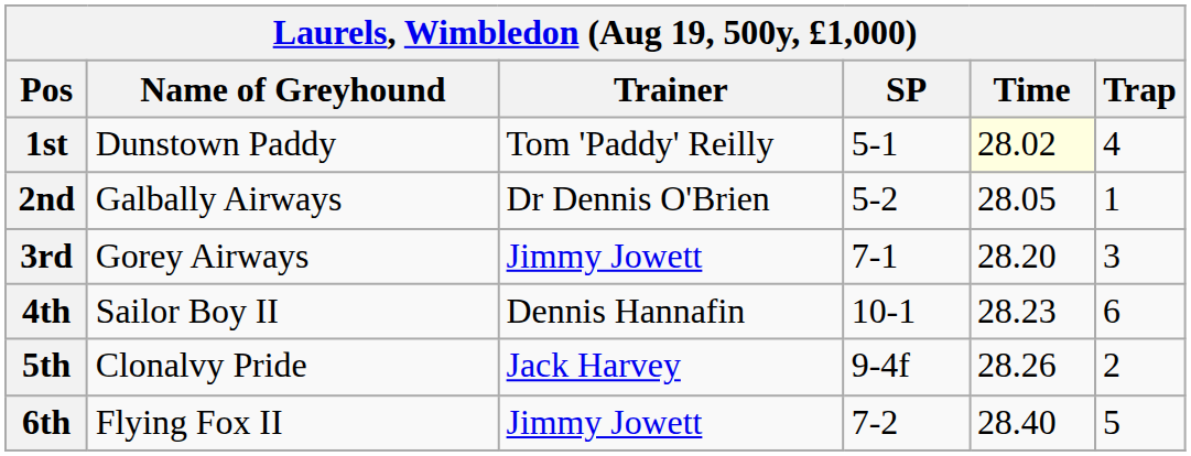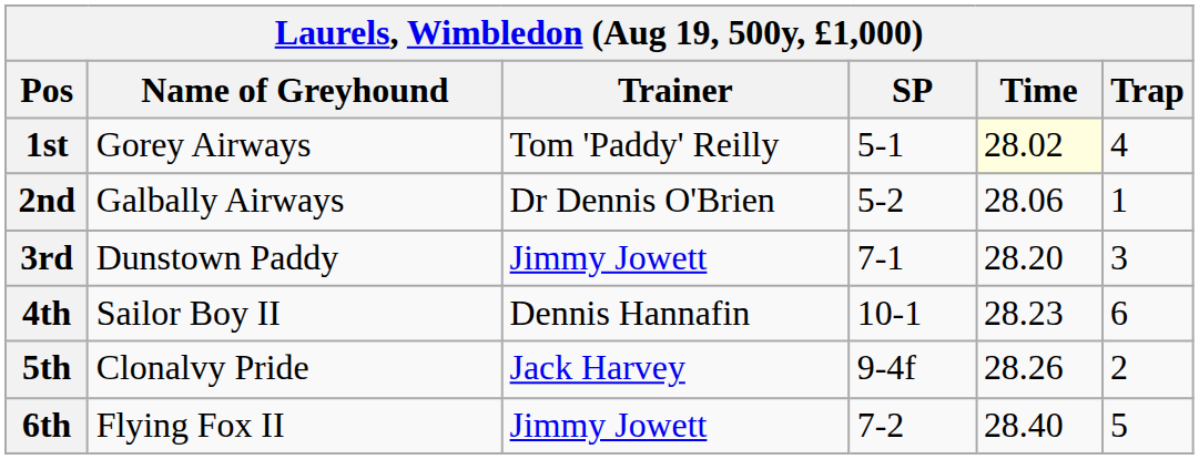 <table class="wikitable">
 <tr>
 <th colspan="6"><a href='#'>Laurels</a>, <a href='#'>Wimbledon</a> (Aug 19, 500y, £1,000)</th>
 </tr>
 <tr>
 <th width=30>Pos</th>
 <th width=180>Name of Greyhound</th>
 <th width=150>Trainer</th>
 <th width=50>SP</th>
 <th width=50>Time</th>
 <th width=30>Trap</th>
 </tr>
 <tr>
 <th>1st</th>
-<td>Dunstown Paddy</td>
+<td>Gorey Airways</td>
 <td>Tom 'Paddy' Reilly</td>
 <td>5-1</td>
 <td style="background: lightyellow;">28.02</td>
 <td>4</td>
 </tr>
 <tr>
 <th>2nd</th>
 <td>Galbally Airways</td>
 <td>Dr Dennis O'Brien</td>
 <td>5-2</td>
-<td>28.05</td>
+<td>28.06</td>
 <td>1</td>
 </tr>
 <tr>
 <th>3rd</th>
-<td>Gorey Airways</td>
+<td>Dunstown Paddy</td>
 <td><a href='#'>Jimmy Jowett</a></td>
 <td>7-1</td>
 <td>28.20</td>
 <td>3</td>
 </tr>
 <tr>
 <th>4th</th>
 <td>Sailor Boy II</td>
 <td>Dennis Hannafin</td>
 <td>10-1</td>
 <td>28.23</td>
 <td>6</td>
 </tr>
 <tr>
 <th>5th</th>
 <td>Clonalvy Pride</td>
 <td><a href='#'>Jack Harvey</a></td>
 <td>9-4f</td>
 <td>28.26</td>
 <td>2</td>
 </tr>
 <tr>
 <th>6th</th>
 <td>Flying Fox II</td>
 <td><a href='#'>Jimmy Jowett</a></td>
 <td>7-2</td>
 <td>28.40</td>
 <td>5</td>
 </tr>
 </table>
